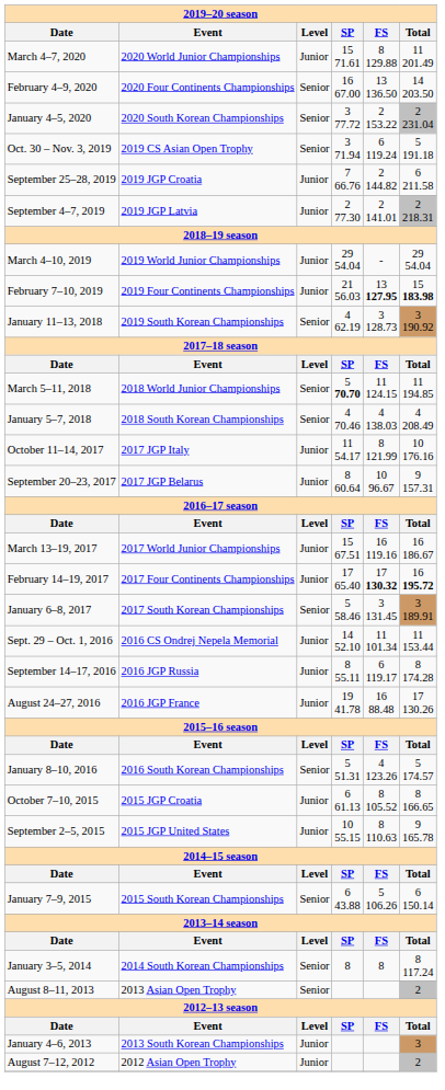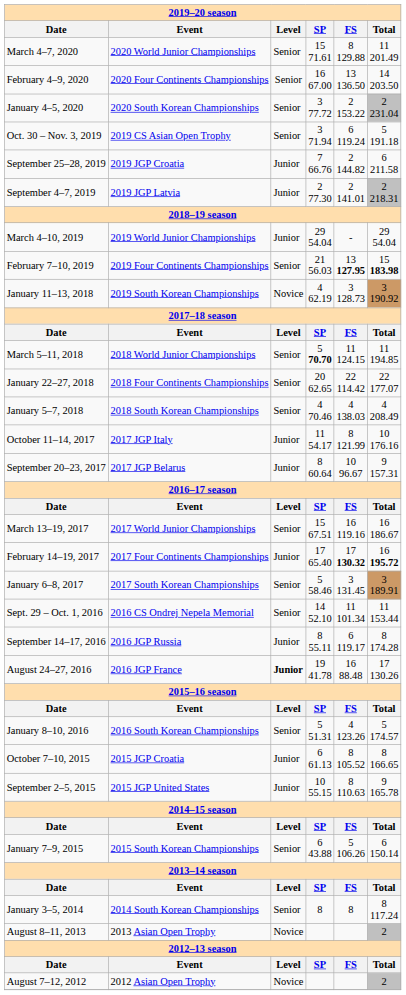 <table class="wikitable">
 <tr>
 <th style="background-color: #ffdead;" colspan=6 align=center><a href='#'>2019–20 season</a></th>
 </tr>
 <tr>
 <th>Date</th>
 <th>Event</th>
 <th>Level</th>
 <th><a href='#'>SP</a></th>
 <th><a href='#'>FS</a></th>
 <th>Total</th>
 </tr>
 <tr>
 <td>March 4–7, 2020</td>
 <td><a href='#'>2020 World Junior Championships</a></td>
-<td>Junior</td>
+<td>Senior</td>
 <td align=center>15 <br> 71.61</td>
 <td align=center>8 <br> 129.88</td>
 <td align=center>11 <br> 201.49</td>
 </tr>
 <tr>
 <td>February 4–9, 2020</td>
 <td><a href='#'>2020 Four Continents Championships</a></td>
 <td align=center>Senior</td>
 <td align=center>16 <br> 67.00</td>
 <td align=center>13 <br> 136.50</td>
 <td align=center>14 <br> 203.50</td>
 </tr>
 <tr>
 <td>January 4–5, 2020</td>
 <td><a href='#'>2020 South Korean Championships</a></td>
 <td>Senior</td>
 <td align=center>3 <br> 77.72</td>
 <td align=center>2 <br> 153.22</td>
 <td align=center bgcolor=silver>2 <br> 231.04</td>
 </tr>
 <tr>
 <td>Oct. 30 – Nov. 3, 2019</td>
 <td><a href='#'>2019 CS Asian Open Trophy</a></td>
 <td>Senior</td>
 <td align=center>3 <br> 71.94</td>
 <td align=center>6 <br> 119.24</td>
 <td align=center>5 <br> 191.18</td>
 </tr>
 <tr>
 <td>September 25–28, 2019</td>
 <td><a href='#'>2019 JGP Croatia</a></td>
 <td>Junior</td>
 <td align=center>7 <br> 66.76</td>
 <td align=center>2 <br> 144.82</td>
 <td align=center>6 <br> 211.58</td>
 </tr>
 <tr>
 <td>September 4–7, 2019</td>
 <td><a href='#'>2019 JGP Latvia</a></td>
 <td>Junior</td>
 <td align=center>2 <br> 77.30</td>
 <td align=center>2 <br> 141.01</td>
 <td align=center bgcolor=silver>2 <br> 218.31</td>
 </tr>
 <tr>
 <th style="background-color: #ffdead;" colspan=6 align=center><a href='#'>2018–19 season</a></th>
 </tr>
 <tr>
 <td>March 4–10, 2019</td>
 <td><a href='#'>2019 World Junior Championships</a></td>
 <td>Junior</td>
 <td align=center>29 <br> 54.04</td>
 <td align=center>-</td>
 <td align=center>29 <br> 54.04</td>
 </tr>
 <tr>
 <td>February 7–10, 2019</td>
 <td><a href='#'>2019 Four Continents Championships</a></td>
-<td>Junior</td>
+<td>Senior</td>
 <td align=center>21 <br> 56.03</td>
 <td align=center>13 <br> <strong>127.95</strong></td>
 <td align=center>15 <br> <strong>183.98</strong></td>
 </tr>
 <tr>
 <td>January 11–13, 2018</td>
 <td><a href='#'>2019 South Korean Championships</a></td>
-<td>Senior</td>
+<td>Novice</td>
 <td align=center>4 <br> 62.19</td>
 <td align=center>3 <br> 128.73</td>
 <td align=center bgcolor=cc9966>3 <br> 190.92</td>
 </tr>
 <tr>
 <th style="background-color: #ffdead;" colspan=6 align=center><a href='#'>2017–18 season</a></th>
 </tr>
 <tr>
 <th>Date</th>
 <th>Event</th>
 <th>Level</th>
 <th><a href='#'>SP</a></th>
 <th><a href='#'>FS</a></th>
 <th>Total</th>
 </tr>
 <tr>
 <td>March 5–11, 2018</td>
 <td><a href='#'>2018 World Junior Championships</a></td>
 <td>Senior</td>
 <td align=center>5 <br> <strong>70.70</strong></td>
 <td align=center>11 <br> 124.15</td>
 <td align=center>11 <br> 194.85</td>
+</tr>
+<tr>
+<td>January 22–27, 2018</td>
+<td><a href='#'>2018 Four Continents Championships</a></td>
+<td>Senior</td>
+<td align=center>20 <br> 62.65</td>
+<td align=center>22 <br> 114.42</td>
+<td align=center>22 <br> 177.07</td>
 </tr>
 <tr>
 <td>January 5–7, 2018</td>
 <td><a href='#'>2018 South Korean Championships</a></td>
 <td>Senior</td>
 <td align=center>4 <br> 70.46</td>
 <td align=center>4 <br> 138.03</td>
 <td align=center>4 <br> 208.49</td>
 </tr>
 <tr>
 <td>October 11–14, 2017</td>
 <td><a href='#'>2017 JGP Italy</a></td>
 <td>Junior</td>
 <td align=center>11 <br> 54.17</td>
 <td align=center>8 <br> 121.99</td>
 <td align=center>10 <br> 176.16</td>
 </tr>
 <tr>
 <td>September 20–23, 2017</td>
 <td><a href='#'>2017 JGP Belarus</a></td>
 <td>Junior</td>
 <td align=center>8 <br> 60.64</td>
 <td align=center>10 <br> 96.67</td>
 <td align=center>9 <br> 157.31</td>
 </tr>
 <tr>
 <th style="background-color: #ffdead;" colspan=6 align=center><a href='#'>2016–17 season</a></th>
 </tr>
 <tr>
 <th>Date</th>
 <th>Event</th>
 <th>Level</th>
 <th><a href='#'>SP</a></th>
 <th><a href='#'>FS</a></th>
 <th>Total</th>
 </tr>
 <tr>
 <td>March 13–19, 2017</td>
 <td><a href='#'>2017 World Junior Championships</a></td>
-<td>Junior</td>
+<td>Senior</td>
 <td align=center>15 <br> 67.51</td>
 <td align=center>16 <br> 119.16</td>
 <td align=center>16 <br> 186.67</td>
 </tr>
 <tr>
 <td>February 14–19, 2017</td>
 <td><a href='#'>2017 Four Continents Championships</a></td>
 <td>Junior</td>
 <td align=center>17 <br> 65.40</td>
 <td align=center>17 <br> <strong>130.32</strong></td>
 <td align=center>16 <br> <strong>195.72</strong></td>
 </tr>
 <tr>
 <td>January 6–8, 2017</td>
 <td><a href='#'>2017 South Korean Championships</a></td>
 <td>Senior</td>
 <td align=center>5 <br> 58.46</td>
 <td align=center>3 <br> 131.45</td>
 <td align=center bgcolor=cc9966>3 <br> 189.91</td>
 </tr>
 <tr>
 <td>Sept. 29 – Oct. 1, 2016</td>
 <td><a href='#'>2016 CS Ondrej Nepela Memorial</a></td>
-<td>Junior</td>
+<td>Senior</td>
 <td align=center>14 <br> 52.10</td>
 <td align=center>11 <br> 101.34</td>
 <td align=center>11 <br> 153.44</td>
 </tr>
 <tr>
 <td>September 14–17, 2016</td>
 <td><a href='#'>2016 JGP Russia</a></td>
 <td>Junior</td>
 <td align=center>8 <br> 55.11</td>
 <td align=center>6 <br> 119.17</td>
 <td align=center>8 <br> 174.28</td>
 </tr>
 <tr>
 <td>August 24–27, 2016</td>
 <td><a href='#'>2016 JGP France</a></td>
-<td>Junior</td>
+<td><strong>Junior</strong></td>
 <td align=center>19 <br> 41.78</td>
 <td align=center>16 <br> 88.48</td>
 <td align=center>17 <br> 130.26</td>
 </tr>
 <tr>
 <th style="background-color: #ffdead;" colspan=6 align=center><a href='#'>2015–16 season</a></th>
 </tr>
 <tr>
 <th>Date</th>
 <th>Event</th>
 <th>Level</th>
 <th><a href='#'>SP</a></th>
 <th><a href='#'>FS</a></th>
 <th>Total</th>
 </tr>
 <tr>
 <td>January 8–10, 2016</td>
 <td><a href='#'>2016 South Korean Championships</a></td>
 <td>Senior</td>
 <td align=center>5 <br> 51.31</td>
 <td align=center>4 <br> 123.26</td>
 <td align=center>5 <br> 174.57</td>
 </tr>
 <tr>
 <td>October 7–10, 2015</td>
 <td><a href='#'>2015 JGP Croatia</a></td>
 <td>Junior</td>
 <td align=center>6 <br> 61.13</td>
 <td align=center>8 <br> 105.52</td>
 <td align=center>8 <br> 166.65</td>
 </tr>
 <tr>
 <td>September 2–5, 2015</td>
 <td><a href='#'>2015 JGP United States</a></td>
 <td>Junior</td>
 <td align=center>10 <br> 55.15</td>
 <td align=center>8 <br> 110.63</td>
 <td align=center>9 <br> 165.78</td>
 </tr>
 <tr>
 <th style="background-color: #ffdead;" colspan=6 align=center><a href='#'>2014–15 season</a></th>
 </tr>
 <tr>
 <th>Date</th>
 <th>Event</th>
 <th>Level</th>
 <th><a href='#'>SP</a></th>
 <th><a href='#'>FS</a></th>
 <th>Total</th>
 </tr>
 <tr>
 <td>January 7–9, 2015</td>
 <td><a href='#'>2015 South Korean Championships</a></td>
 <td>Senior</td>
 <td align=center>6 <br> 43.88</td>
 <td align=center>5 <br> 106.26</td>
 <td align=center>6 <br> 150.14</td>
 </tr>
 <tr>
 <th style="background-color: #ffdead;" colspan=6 align=center><a href='#'>2013–14 season</a></th>
 </tr>
 <tr>
 <th>Date</th>
 <th>Event</th>
 <th>Level</th>
 <th><a href='#'>SP</a></th>
 <th><a href='#'>FS</a></th>
 <th>Total</th>
 </tr>
 <tr>
 <td>January 3–5, 2014</td>
 <td><a href='#'>2014 South Korean Championships</a></td>
 <td>Senior</td>
 <td align=center>8</td>
 <td align=center>8</td>
 <td align=center>8 <br> 117.24</td>
 </tr>
 <tr>
 <td>August 8–11, 2013</td>
 <td>2013 <a href='#'>Asian Open Trophy</a></td>
-<td>Senior</td>
+<td>Novice</td>
 <td align=center></td>
 <td align=center></td>
 <td align=center bgcolor=silver>2</td>
 </tr>
 <tr>
 <th style="background-color: #ffdead;" colspan=6 align=center><a href='#'>2012–13 season</a></th>
 </tr>
 <tr>
 <th>Date</th>
 <th>Event</th>
 <th>Level</th>
 <th><a href='#'>SP</a></th>
 <th><a href='#'>FS</a></th>
 <th>Total</th>
 </tr>
 <tr>
-<td>January 4–6, 2013</td>
-<td><a href='#'>2013 South Korean Championships</a></td>
-<td>Junior</td>
-<td align=center></td>
-<td align=center></td>
-<td align=center bgcolor=cc9966>3</td>
-</tr>
-<tr>
 <td>August 7–12, 2012</td>
 <td>2012 <a href='#'>Asian Open Trophy</a></td>
-<td>Junior</td>
+<td>Novice</td>
 <td align=center></td>
 <td align=center></td>
 <td align=center bgcolor=silver>2</td>
 </tr>
 <tr>
 </tr>
 </table>
